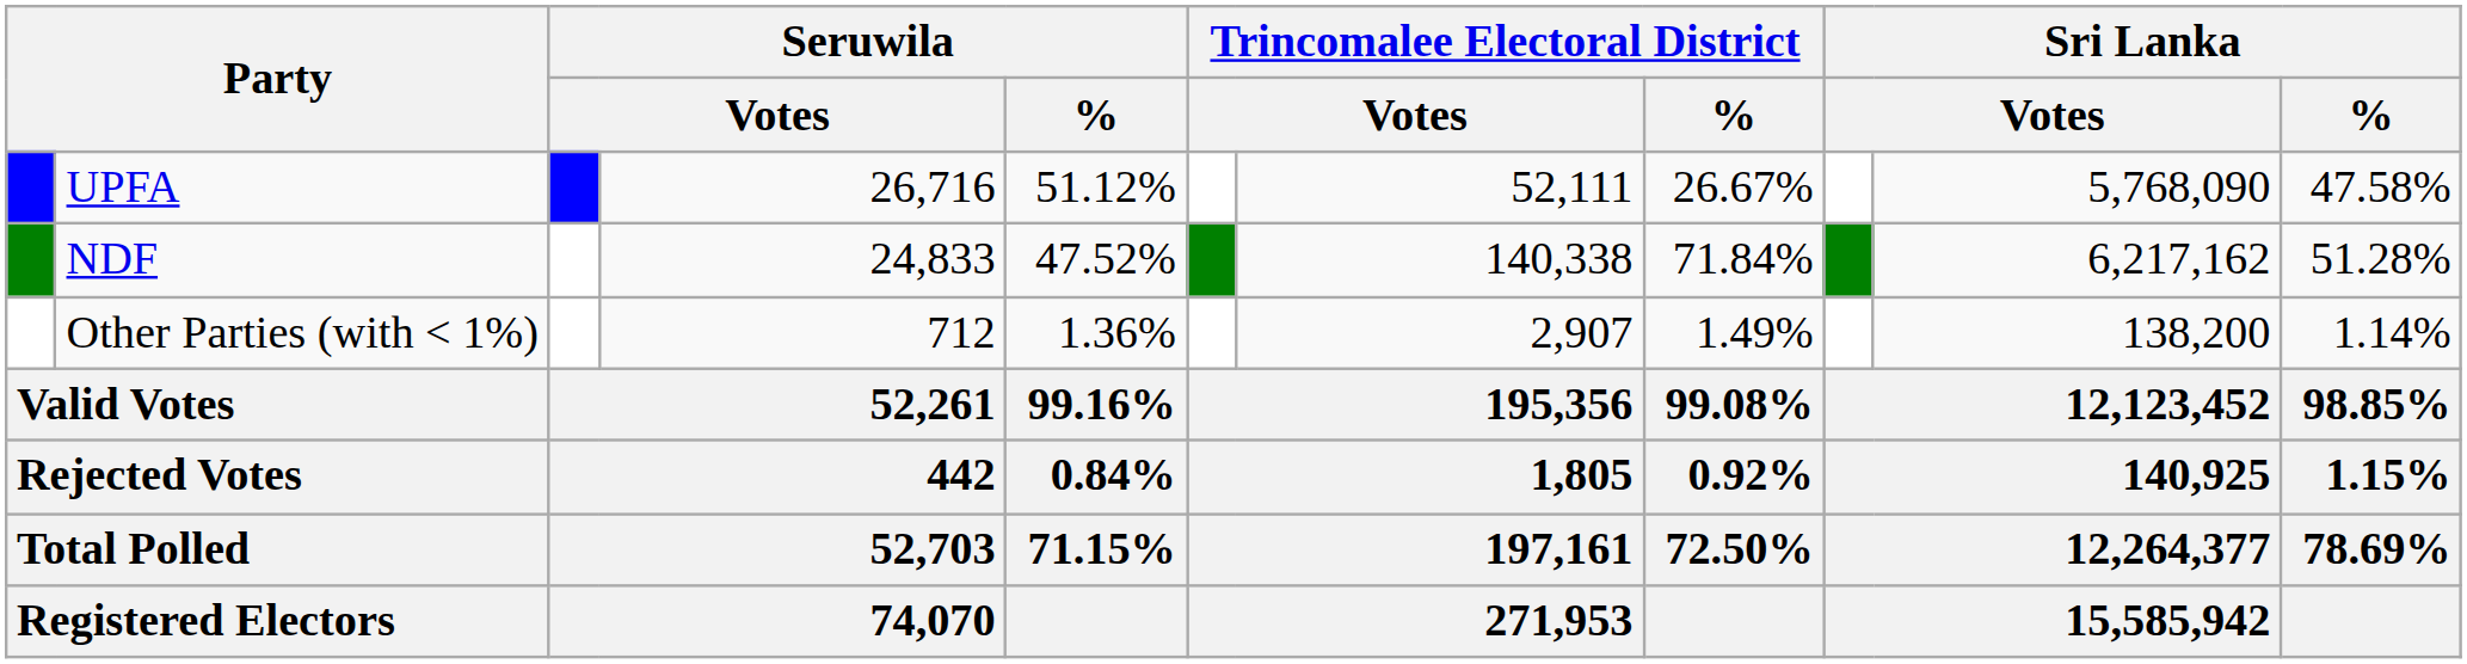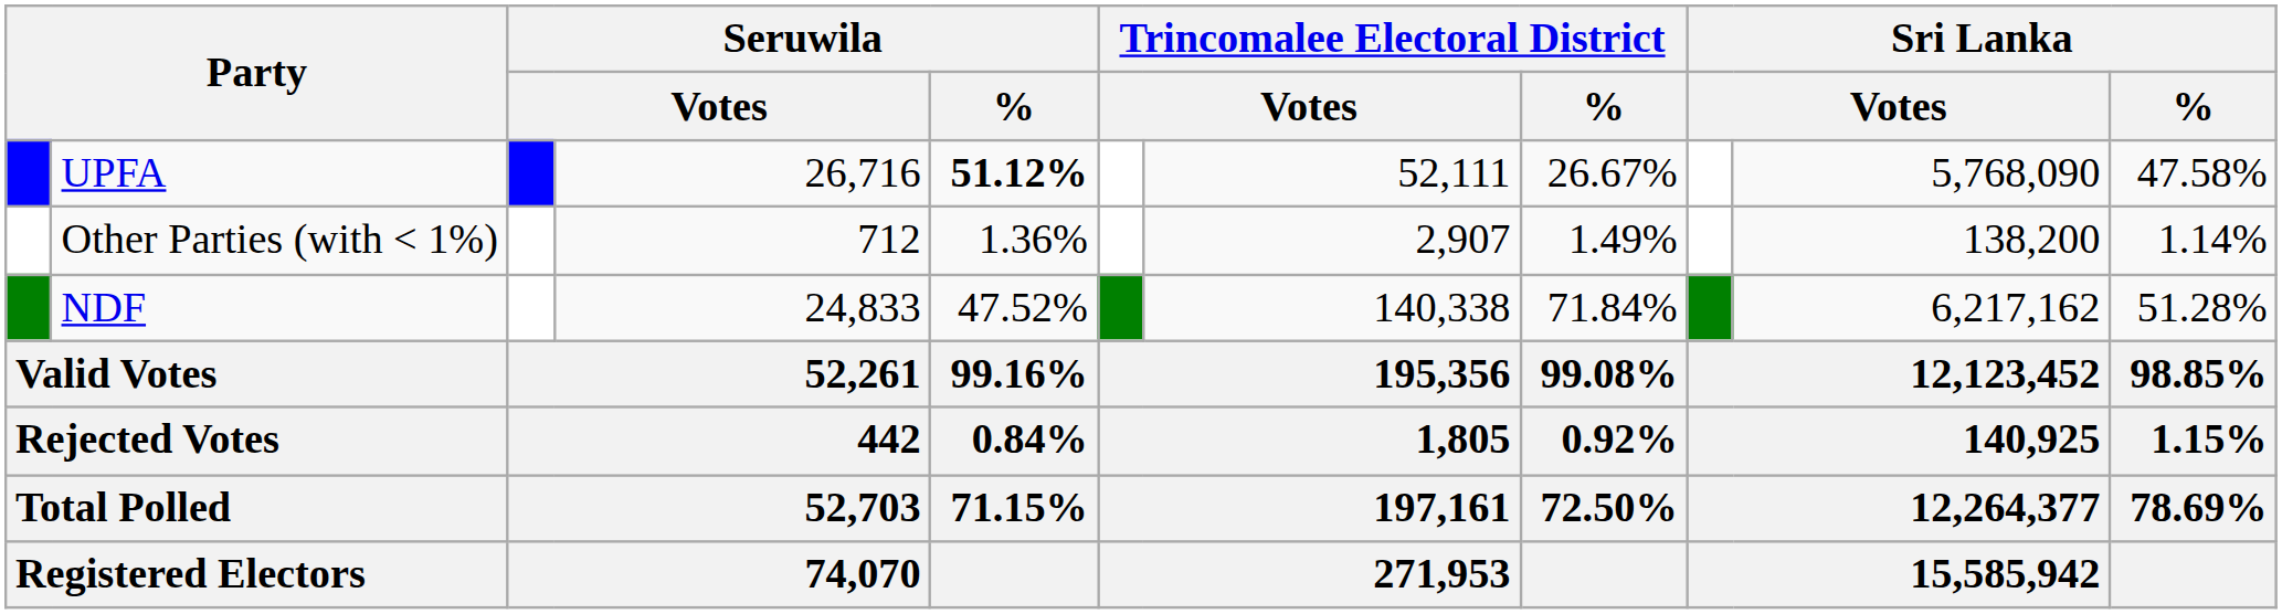 <table class="wikitable">
 <tr>
 <th colspan="2" width="144px"rowspan="2">Party</th>
 <th colspan="3" width="216px">Seruwila</th>
 <th colspan="3" width="216px"><a href='#'>Trincomalee Electoral District</a></th>
 <th colspan="3" width="216px">Sri Lanka</th>
 </tr>
 <tr>
 <th colspan="2" width="144px">Votes</th>
 <th>%</th>
 <th colspan="2" width="144px">Votes</th>
 <th>%</th>
 <th colspan="2" width="144px">Votes</th>
 <th>%</th>
 </tr>
 <tr>
 <td style="background-color:blue;" width="10px"></td>
 <td style="text-align:left;"><a href='#'>UPFA</a></td>
 <td style="background-color:blue;" width="10px"></td>
 <td style="text-align:right;">26,716</td>
-<td style="text-align:right;">51.12%</td>
+<td style="text-align:right;"><strong>51.12%</strong></td>
 <td style="background-color:white;" width="10px"></td>
 <td style="text-align:right;">52,111</td>
 <td style="text-align:right;">26.67%</td>
 <td style="background-color:white;" width="10px"></td>
 <td style="text-align:right;">5,768,090</td>
 <td style="text-align:right;">47.58%</td>
+</tr>
+<tr>
+<td style="background-color:white;" width="10px"></td>
+<td style="text-align:left;">Other Parties (with < 1%)</td>
+<td style="background-color:white;" width="10px"></td>
+<td style="text-align:right;">712</td>
+<td style="text-align:right;">1.36%</td>
+<td style="background-color:white;" width="10px"></td>
+<td style="text-align:right;">2,907</td>
+<td style="text-align:right;">1.49%</td>
+<td style="background-color:white;" width="10px"></td>
+<td style="text-align:right;">138,200</td>
+<td style="text-align:right;">1.14%</td>
 </tr>
 <tr>
 <td style="background-color:green;" width="10px"></td>
 <td style="text-align:left;"><a href='#'>NDF</a></td>
 <td style="background-color:white;" width="10px"></td>
 <td style="text-align:right;">24,833</td>
 <td style="text-align:right;">47.52%</td>
 <td style="background-color:green;" width="10px"></td>
 <td style="text-align:right;">140,338</td>
 <td style="text-align:right;">71.84%</td>
 <td style="background-color:green;" width="10px"></td>
 <td style="text-align:right;">6,217,162</td>
 <td style="text-align:right;">51.28%</td>
-</tr>
-<tr>
-<td style="background-color:white;" width="10px"></td>
-<td style="text-align:left;">Other Parties (with < 1%)</td>
-<td style="background-color:white;" width="10px"></td>
-<td style="text-align:right;">712</td>
-<td style="text-align:right;">1.36%</td>
-<td style="background-color:white;" width="10px"></td>
-<td style="text-align:right;">2,907</td>
-<td style="text-align:right;">1.49%</td>
-<td style="background-color:white;" width="10px"></td>
-<td style="text-align:right;">138,200</td>
-<td style="text-align:right;">1.14%</td>
 </tr>
 <tr>
 <th colspan="2" width="144px"style="text-align:left;">Valid Votes</th>
 <th style="text-align:right;"colspan="2" width="144px">52,261</th>
 <th style="text-align:right;">99.16%</th>
 <th style="text-align:right;"colspan="2" width="144px">195,356</th>
 <th style="text-align:right;">99.08%</th>
 <th style="text-align:right;"colspan="2" width="144px">12,123,452</th>
 <th style="text-align:right;">98.85%</th>
 </tr>
 <tr>
 <th colspan="2" width="144px"style="text-align:left;">Rejected Votes</th>
 <th style="text-align:right;"colspan="2" width="144px">442</th>
 <th style="text-align:right;">0.84%</th>
 <th style="text-align:right;"colspan="2" width="144px">1,805</th>
 <th style="text-align:right;">0.92%</th>
 <th style="text-align:right;"colspan="2" width="144px">140,925</th>
 <th style="text-align:right;">1.15%</th>
 </tr>
 <tr>
 <th colspan="2" width="144px"style="text-align:left;">Total Polled</th>
 <th style="text-align:right;"colspan="2" width="144px">52,703</th>
 <th style="text-align:right;">71.15%</th>
 <th style="text-align:right;"colspan="2" width="144px">197,161</th>
 <th style="text-align:right;">72.50%</th>
 <th style="text-align:right;"colspan="2" width="144px">12,264,377</th>
 <th style="text-align:right;">78.69%</th>
 </tr>
 <tr>
 <th colspan="2" width="144px"style="text-align:left;">Registered Electors</th>
 <th style="text-align:right;"colspan="2" width="144px">74,070</th>
 <th></th>
 <th style="text-align:right;"colspan="2" width="144px">271,953</th>
 <th></th>
 <th style="text-align:right;"colspan="2" width="144px">15,585,942</th>
 <th></th>
 </tr>
 </table>
